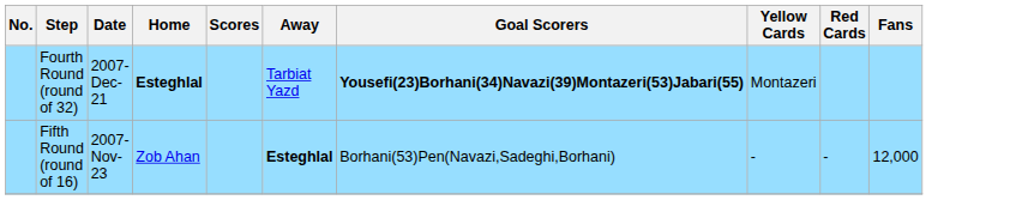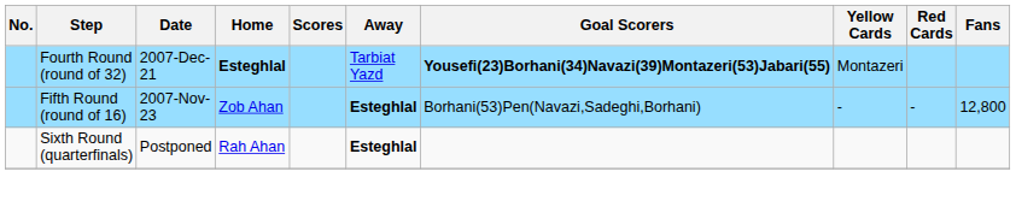 <table class="wikitable">
 <tr>
 <th>No.</th>
 <th>Step</th>
 <th>Date</th>
 <th>Home</th>
 <th>Scores</th>
 <th>Away</th>
 <th>Goal Scorers</th>
 <th>Yellow Cards</th>
 <th>Red Cards</th>
 <th>Fans</th>
 </tr>
 <tr style="background: #97DEFF;">
 <td></td>
 <td>Fourth Round (round of 32)</td>
 <td>2007-Dec-21</td>
 <td><strong>Esteghlal</strong></td>
 <td></td>
 <td><a href='#'>Tarbiat Yazd</a></td>
 <td><strong>Yousefi(23)Borhani(34)Navazi(39)Montazeri(53)Jabari(55)</strong></td>
 <td>Montazeri</td>
 <td></td>
 <td></td>
 </tr>
 <tr style="background: #97DEFF;">
 <td></td>
 <td>Fifth Round (round of 16)</td>
 <td>2007-Nov-23</td>
 <td><a href='#'>Zob Ahan</a></td>
 <td></td>
 <td><strong>Esteghlal</strong></td>
 <td>Borhani(53)Pen(Navazi,Sadeghi,Borhani)</td>
 <td>-</td>
 <td>-</td>
-<td>12,000</td>
+<td>12,800</td>
+</tr>
+<tr>
+<td></td>
+<td>Sixth Round (quarterfinals)</td>
+<td>Postponed</td>
+<td><a href='#'>Rah Ahan</a></td>
+<td></td>
+<td><strong>Esteghlal</strong></td>
+<td></td>
+<td></td>
+<td></td>
+<td></td>
 </tr>
 <tr>
 </tr>
 </table>
